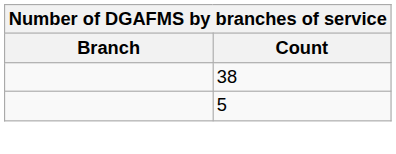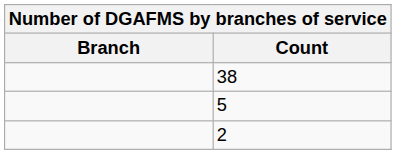 <table class="wikitable">
 <tr>
 <th colspan="2">Number of DGAFMS by branches of service</th>
 </tr>
 <tr>
 <th>Branch</th>
 <th>Count</th>
 </tr>
 <tr>
 <td></td>
 <td>38</td>
 </tr>
 <tr>
 <td></td>
 <td>5</td>
 </tr>
+<tr>
+<td></td>
+<td>2</td>
+</tr>
 </table>
